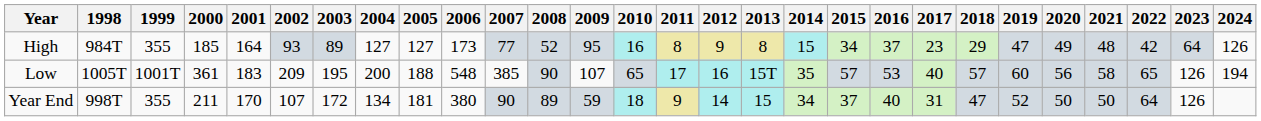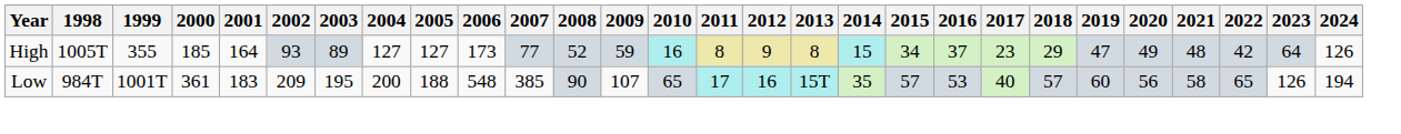 <table class=wikitable style=text-align:center;>
 <tr>
 <th>Year</th>
 <th>1998</th>
 <th>1999</th>
 <th>2000</th>
 <th>2001</th>
 <th>2002</th>
 <th>2003</th>
 <th>2004</th>
 <th>2005</th>
 <th>2006</th>
 <th>2007</th>
 <th>2008</th>
 <th>2009</th>
 <th>2010</th>
 <th>2011</th>
 <th>2012</th>
 <th>2013</th>
 <th>2014</th>
 <th>2015</th>
 <th>2016</th>
 <th>2017</th>
 <th>2018</th>
 <th>2019</th>
 <th>2020</th>
 <th>2021</th>
 <th>2022</th>
 <th>2023</th>
 <th>2024</th>
 </tr>
 <tr>
 <td>High</td>
-<td>984T</td>
+<td>1005T</td>
 <td>355</td>
 <td>185</td>
 <td>164</td>
 <td style="background:#d2dae1">93</td>
 <td style="background:#d2dae1">89</td>
 <td>127</td>
 <td>127</td>
 <td>173</td>
 <td style="background:#d2dae1">77</td>
 <td style="background:#d2dae1">52</td>
-<td style="background:#d2dae1">95</td>
+<td style="background:#d2dae1">59</td>
 <td style="background:#afeeee">16</td>
 <td style="background:#eee8aa">8</td>
 <td style="background:#eee8aa">9</td>
 <td style="background:#eee8aa">8</td>
 <td style="background:#afeeee">15</td>
 <td style="background:#d4f1c5">34</td>
 <td style="background:#d4f1c5">37</td>
 <td style="background:#d4f1c5">23</td>
 <td style="background:#d4f1c5">29</td>
 <td style="background:#d2dae1">47</td>
 <td style="background:#d2dae1">49</td>
 <td style="background:#d2dae1">48</td>
 <td style="background:#d2dae1">42</td>
 <td style="background:#d2dae1">64</td>
 <td>126</td>
 </tr>
 <tr>
 <td>Low</td>
-<td>1005T</td>
+<td>984T</td>
 <td>1001T</td>
 <td>361</td>
 <td>183</td>
 <td>209</td>
 <td>195</td>
 <td>200</td>
 <td>188</td>
 <td>548</td>
 <td>385</td>
 <td style="background:#d2dae1">90</td>
 <td>107</td>
 <td style="background:#d2dae1">65</td>
 <td style="background:#afeeee">17</td>
 <td style="background:#afeeee">16</td>
 <td style="background:#afeeee">15T</td>
 <td style="background:#d4f1c5">35</td>
 <td style="background:#d2dae1">57</td>
 <td style="background:#d2dae1">53</td>
 <td style="background:#d4f1c5">40</td>
 <td style="background:#d2dae1">57</td>
 <td style="background:#d2dae1">60</td>
 <td style="background:#d2dae1">56</td>
 <td style="background:#d2dae1">58</td>
 <td style="background:#d2dae1">65</td>
 <td>126</td>
 <td>194</td>
 </tr>
-<tr>
-<td>Year End</td>
-<td>998T</td>
-<td>355</td>
-<td>211</td>
-<td>170</td>
-<td>107</td>
-<td>172</td>
-<td>134</td>
-<td>181</td>
-<td>380</td>
-<td style="background:#d2dae1">90</td>
-<td style="background:#d2dae1">89</td>
-<td style="background:#d2dae1">59</td>
-<td style="background:#afeeee">18</td>
-<td style=background:#EEE8AA>9</td>
-<td style="background:#afeeee">14</td>
-<td style="background:#afeeee">15</td>
-<td style="background:#d4f1c5">34</td>
-<td style="background:#d4f1c5">37</td>
-<td style="background:#d4f1c5">40</td>
-<td style="background:#d4f1c5">31</td>
-<td style="background:#d2dae1">47</td>
-<td style="background:#d2dae1">52</td>
-<td style="background:#d2dae1">50</td>
-<td style="background:#d2dae1">50</td>
-<td style="background:#d2dae1">64</td>
-<td>126</td>
-<td></td>
-</tr>
 </table>
